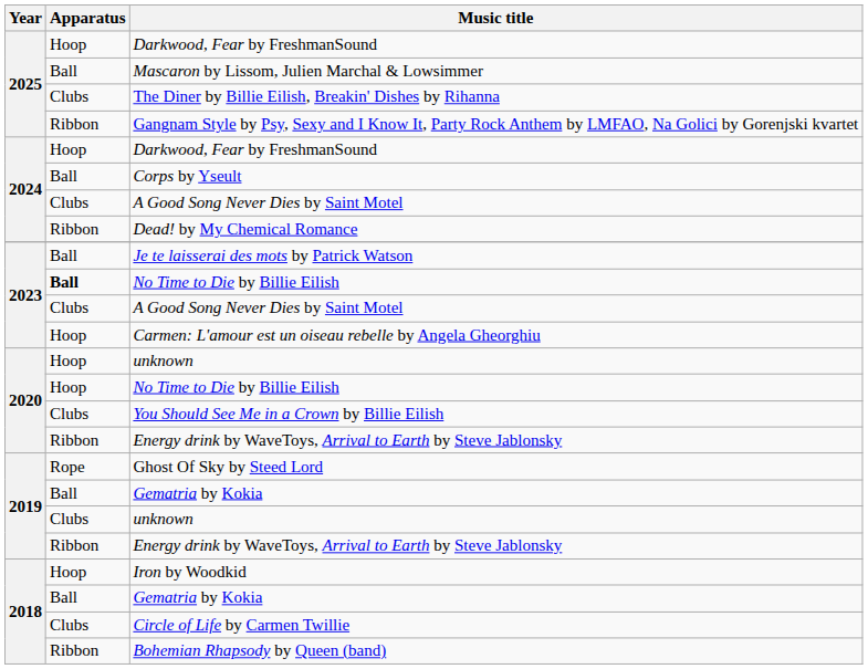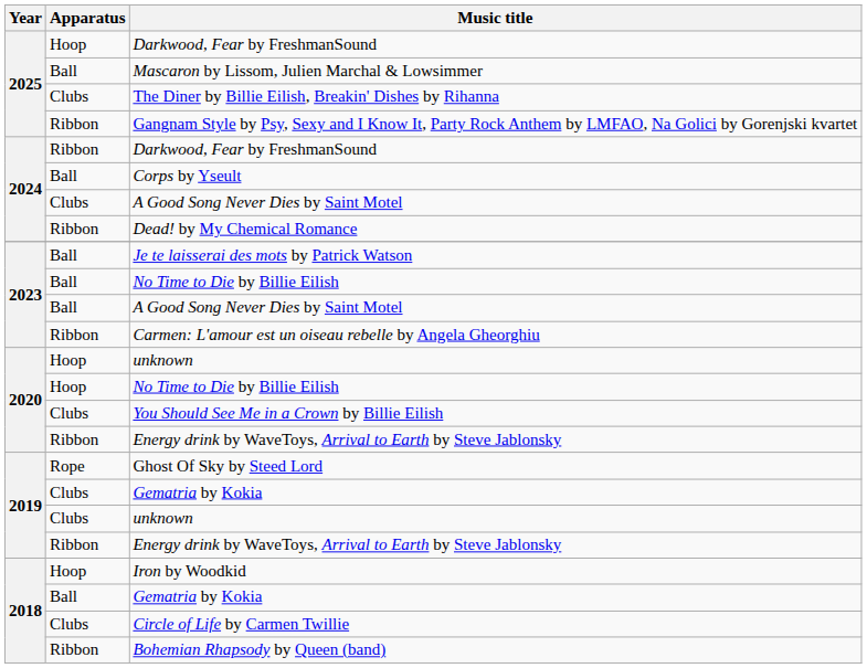 <table class="wikitable plainrowheaders">
 <tr>
 <th scope=col>Year</th>
 <th scope=col>Apparatus</th>
 <th scope=col>Music title</th>
 </tr>
 <tr>
 <th scope=row rowspan=4>2025</th>
 <td>Hoop</td>
 <td><em>Darkwood</em>, <em>Fear</em> by FreshmanSound</td>
 </tr>
 <tr>
 <td>Ball</td>
 <td><em>Mascaron</em> by Lissom, Julien Marchal & Lowsimmer</td>
 </tr>
 <tr>
 <td>Clubs</td>
 <td><a href='#'>The Diner</a> by <a href='#'>Billie Eilish</a>, <a href='#'>Breakin' Dishes</a> by <a href='#'>Rihanna</a></td>
 </tr>
 <tr>
 <td>Ribbon</td>
 <td><a href='#'>Gangnam Style</a> by <a href='#'>Psy</a>, <a href='#'>Sexy and I Know It</a>, <a href='#'>Party Rock Anthem</a> by <a href='#'>LMFAO</a>, <a href='#'>Na Golici</a> by Gorenjski kvartet</td>
 </tr>
 <tr>
 <th scope=row rowspan=4>2024</th>
-<td>Hoop</td>
+<td>Ribbon</td>
 <td><em>Darkwood</em>, <em>Fear</em> by FreshmanSound</td>
 </tr>
 <tr>
 <td>Ball</td>
 <td><em>Corps</em> by <a href='#'>Yseult</a></td>
 </tr>
 <tr>
 <td>Clubs</td>
 <td><em>A Good Song Never Dies</em> by <a href='#'>Saint Motel</a></td>
 </tr>
 <tr>
 <td>Ribbon</td>
 <td><em>Dead!</em> by <a href='#'>My Chemical Romance</a></td>
 </tr>
 <tr>
 </tr>
 <tr>
 <th scope=row rowspan=4>2023</th>
 <td>Ball</td>
 <td><em><a href='#'>Je te laisserai des mots</a></em> by <a href='#'>Patrick Watson</a></td>
 </tr>
 <tr>
-<td><strong>Ball</strong></td>
+<td>Ball</td>
 <td><em><a href='#'>No Time to Die</a></em> by <a href='#'>Billie Eilish</a></td>
 </tr>
 <tr>
-<td>Clubs</td>
+<td>Ball</td>
 <td><em>A Good Song Never Dies</em> by <a href='#'>Saint Motel</a></td>
 </tr>
 <tr>
-<td>Hoop</td>
+<td>Ribbon</td>
 <td><em>Carmen: L'amour est un oiseau rebelle</em> by <a href='#'>Angela Gheorghiu</a></td>
 </tr>
 <tr>
 <th scope=row rowspan=4>2020</th>
 <td>Hoop</td>
 <td><em>unknown</em></td>
 </tr>
 <tr>
 <td>Hoop</td>
 <td><em><a href='#'>No Time to Die</a></em> by <a href='#'>Billie Eilish</a></td>
 </tr>
 <tr>
 <td>Clubs</td>
 <td><em><a href='#'>You Should See Me in a Crown</a></em> by <a href='#'>Billie Eilish</a></td>
 </tr>
 <tr>
 <td>Ribbon</td>
 <td><em>Energy drink</em> by WaveToys, <em><a href='#'>Arrival to Earth</a></em> by <a href='#'>Steve Jablonsky</a></td>
 </tr>
 <tr>
 <th scope=row rowspan=4>2019</th>
 <td>Rope</td>
 <td>Ghost Of Sky by <a href='#'>Steed Lord</a></td>
 </tr>
 <tr>
-<td>Ball</td>
+<td>Clubs</td>
 <td><em><a href='#'>Gematria</a></em> by <a href='#'>Kokia</a></td>
 </tr>
 <tr>
 <td>Clubs</td>
 <td><em>unknown</em></td>
 </tr>
 <tr>
 <td>Ribbon</td>
 <td><em>Energy drink</em> by WaveToys, <em><a href='#'>Arrival to Earth</a></em> by <a href='#'>Steve Jablonsky</a></td>
 </tr>
 <tr>
 <th scope=row rowspan=4>2018</th>
 <td>Hoop</td>
 <td><em>Iron</em> by Woodkid</td>
 </tr>
 <tr>
 <td>Ball</td>
 <td><em><a href='#'>Gematria</a></em> by <a href='#'>Kokia</a></td>
 </tr>
 <tr>
 <td>Clubs</td>
 <td><em><a href='#'>Circle of Life</a></em> by <a href='#'>Carmen Twillie</a></td>
 </tr>
 <tr>
 <td>Ribbon</td>
 <td><em><a href='#'>Bohemian Rhapsody</a></em> by <a href='#'>Queen (band)</a></td>
 </tr>
 </table>
